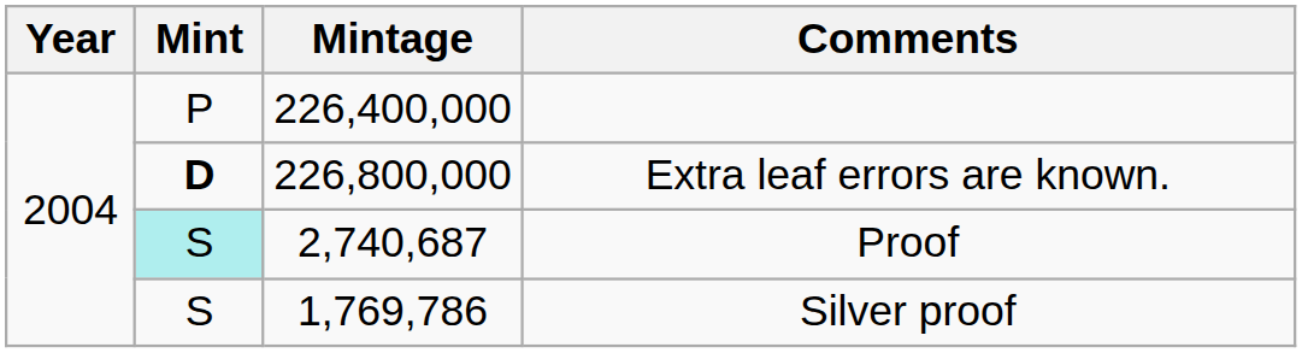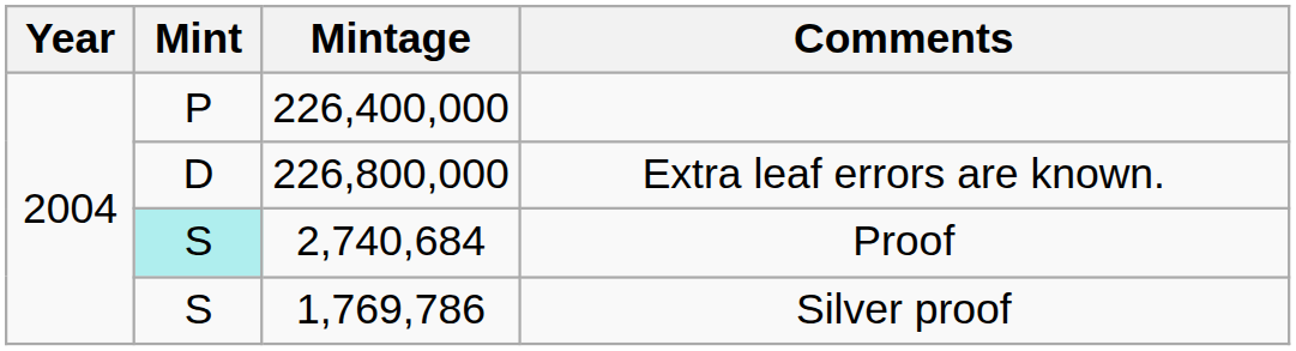 <table class="wikitable sortable" style="min-width:65%; text-align:center;">
 <tr>
 <th width="10%">Year</th>
 <th width="10%">Mint</th>
 <th width="20%">Mintage</th>
 <th width="60%">Comments</th>
 </tr>
 <tr>
 <td rowspan="4">2004</td>
 <td>P</td>
 <td>226,400,000</td>
 <td></td>
 </tr>
 <tr>
-<td><strong>D</strong></td>
+<td>D</td>
 <td>226,800,000</td>
 <td>Extra leaf errors are known.</td>
 </tr>
 <tr>
 <td style="background: paleturquoise;">S</td>
-<td>2,740,687</td>
+<td>2,740,684</td>
 <td>Proof</td>
 </tr>
 <tr>
 <td>S</td>
 <td>1,769,786</td>
 <td>Silver proof</td>
 </tr>
 </table>
